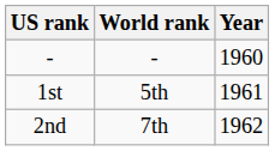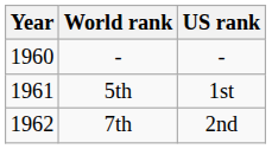 <table class=wikitable>
 <tr>
+<th>Year</th>
+<th>World rank</th>
 <th>US rank</th>
-<th>World rank</th>
-<th>Year</th>
 </tr>
 <tr>
+<td>1960</td>
 <td align="center">-</td>
 <td align="center">-</td>
-<td>1960</td>
 </tr>
 <tr>
+<td>1961</td>
+<td align="center">5th</td>
 <td align="center">1st</td>
-<td align="center">5th</td>
-<td>1961</td>
 </tr>
 <tr>
+<td>1962</td>
+<td align="center">7th</td>
 <td align="center">2nd</td>
-<td align="center">7th</td>
-<td>1962</td>
 </tr>
 </table>
